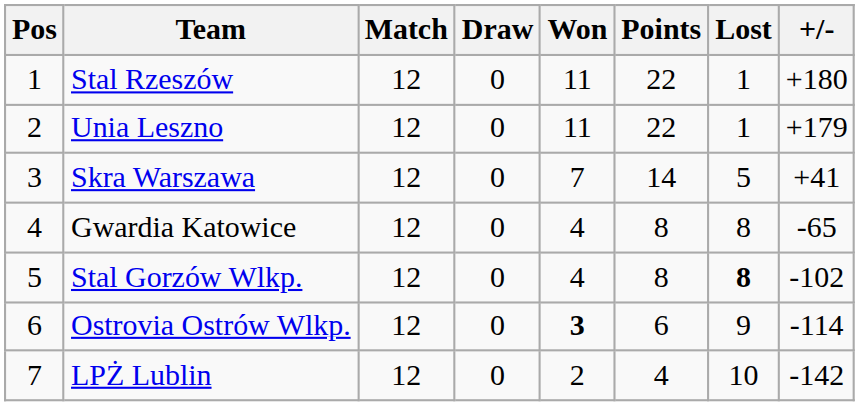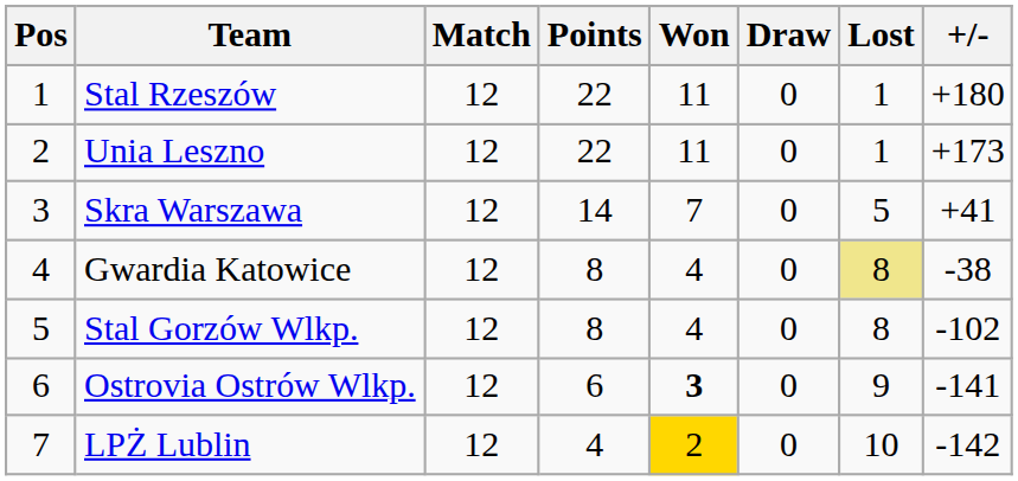 <table class=wikitable style="font-size: 90%">
 <tr align=center >
 <th>Pos</th>
 <th>Team</th>
 <th>Match</th>
+<th>Points</th>
+<th>Won</th>
 <th>Draw</th>
-<th>Won</th>
-<th>Points</th>
 <th>Lost</th>
 <th>+/-</th>
 </tr>
 <tr align=center >
 <td>1</td>
 <td align=left><a href='#'>Stal Rzeszów</a></td>
 <td>12</td>
+<td>22</td>
+<td>11</td>
 <td>0</td>
-<td>11</td>
-<td>22</td>
 <td>1</td>
 <td>+180</td>
 </tr>
 <tr align=center >
 <td>2</td>
 <td align=left><a href='#'>Unia Leszno</a></td>
 <td>12</td>
+<td>22</td>
+<td>11</td>
 <td>0</td>
-<td>11</td>
-<td>22</td>
 <td>1</td>
-<td>+179</td>
+<td>+173</td>
 </tr>
 <tr align=center>
 <td>3</td>
 <td align=left><a href='#'>Skra Warszawa</a></td>
 <td>12</td>
+<td>14</td>
+<td>7</td>
 <td>0</td>
-<td>7</td>
-<td>14</td>
 <td>5</td>
 <td>+41</td>
 </tr>
 <tr align=center>
 <td>4</td>
 <td align=left>Gwardia Katowice</td>
 <td>12</td>
+<td>8</td>
+<td>4</td>
 <td>0</td>
-<td>4</td>
-<td>8</td>
-<td>8</td>
-<td>-65</td>
+<td style="background: khaki;">8</td>
+<td>-38</td>
 </tr>
 <tr align=center>
 <td>5</td>
 <td align=left><a href='#'>Stal Gorzów Wlkp.</a></td>
 <td>12</td>
+<td>8</td>
+<td>4</td>
 <td>0</td>
-<td>4</td>
 <td>8</td>
-<td><strong>8</strong></td>
 <td>-102</td>
 </tr>
 <tr align=center>
 <td>6</td>
 <td align=left><a href='#'>Ostrovia Ostrów Wlkp.</a></td>
 <td>12</td>
+<td>6</td>
+<td><strong>3</strong></td>
 <td>0</td>
-<td><strong>3</strong></td>
-<td>6</td>
 <td>9</td>
-<td>-114</td>
+<td>-141</td>
 </tr>
 <tr align=center >
 <td>7</td>
 <td align=left><a href='#'>LPŻ Lublin</a></td>
 <td>12</td>
+<td>4</td>
+<td style="background: gold;">2</td>
 <td>0</td>
-<td>2</td>
-<td>4</td>
 <td>10</td>
 <td>-142</td>
 </tr>
 </table>
